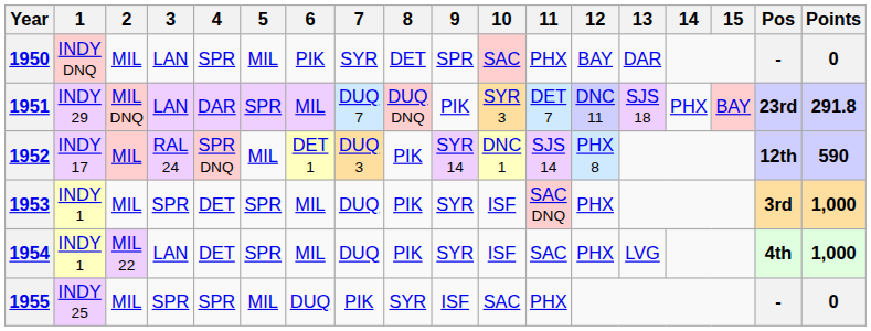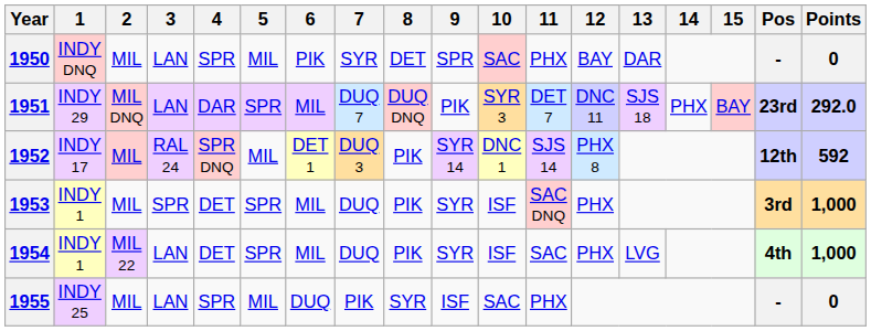 <table class="wikitable" style="text-align:center; font-size:90%">
 <tr>
 <th>Year</th>
 <th>1</th>
 <th>2</th>
 <th>3</th>
 <th>4</th>
 <th>5</th>
 <th>6</th>
 <th>7</th>
 <th>8</th>
 <th>9</th>
 <th>10</th>
 <th>11</th>
 <th>12</th>
 <th>13</th>
 <th>14</th>
 <th>15</th>
 <th>Pos</th>
 <th>Points</th>
 </tr>
 <tr>
 <th rowspan=1><a href='#'>1950</a></th>
 <td style="background:#FFCFCF;"><a href='#'>INDY</a><br><small>DNQ</small></td>
 <td><a href='#'>MIL</a></td>
 <td><a href='#'>LAN</a></td>
 <td><a href='#'>SPR</a></td>
 <td><a href='#'>MIL</a></td>
 <td><a href='#'>PIK</a></td>
 <td><a href='#'>SYR</a></td>
 <td><a href='#'>DET</a></td>
 <td><a href='#'>SPR</a></td>
 <td style="background:#FFCFCF;"><a href='#'>SAC</a><br></td>
 <td><a href='#'>PHX</a></td>
 <td><a href='#'>BAY</a></td>
 <td><a href='#'>DAR</a></td>
 <td colspan=2></td>
 <th>-</th>
 <th>0</th>
 </tr>
 <tr>
 <th rowspan=1><a href='#'>1951</a></th>
 <td style="background:#EFCFFF;"><a href='#'>INDY</a><br><small>29</small></td>
 <td style="background:#FFCFCF;"><a href='#'>MIL</a><br><small>DNQ</small></td>
 <td style="background:#EFCFFF;"><a href='#'>LAN</a><br></td>
 <td style="background:#EFCFFF;"><a href='#'>DAR</a><br></td>
 <td style="background:#EFCFFF;"><a href='#'>SPR</a><br></td>
 <td style="background:#EFCFFF;"><a href='#'>MIL</a><br></td>
 <td style="background:#CFEAFF;"><a href='#'>DUQ</a><br><small>7</small></td>
 <td style="background:#FFCFCF;"><a href='#'>DUQ</a><br><small>DNQ</small></td>
 <td><a href='#'>PIK</a></td>
 <td style="background:#FFDF9F;"><a href='#'>SYR</a><br><small>3</small></td>
 <td style="background:#CFEAFF;"><a href='#'>DET</a><br><small>7</small></td>
 <td style="background:#CFCFFF;"><a href='#'>DNC</a><br><small>11</small></td>
 <td style="background:#EFCFFF;"><a href='#'>SJS</a><br><small>18</small></td>
 <td><a href='#'>PHX</a></td>
 <td style="background:#FFCFCF;"><a href='#'>BAY</a><br></td>
 <th style="background:#CFCFFF;">23rd</th>
-<th style="background:#CFCFFF;">291.8</th>
+<th style="background:#CFCFFF;">292.0</th>
 </tr>
 <tr>
 <th rowspan=1><a href='#'>1952</a></th>
 <td style="background:#EFCFFF;"><a href='#'>INDY</a><br><small>17</small></td>
 <td style="background:#FFCFCF;"><a href='#'>MIL</a><br></td>
 <td style="background:#EFCFFF;"><a href='#'>RAL</a><br><small>24</small></td>
 <td style="background:#FFCFCF;"><a href='#'>SPR</a><br><small>DNQ</small></td>
 <td><a href='#'>MIL</a></td>
 <td style="background:#FFFFBF;"><a href='#'>DET</a><br><small>1</small></td>
 <td style="background:#FFDF9F;"><a href='#'>DUQ</a><br><small>3</small></td>
 <td><a href='#'>PIK</a></td>
 <td style="background:#EFCFFF;"><a href='#'>SYR</a><br><small>14</small></td>
 <td style="background:#FFFFBF;"><a href='#'>DNC</a><br><small>1</small></td>
 <td style="background:#EFCFFF;"><a href='#'>SJS</a><br><small>14</small></td>
 <td style="background:#CFEAFF;"><a href='#'>PHX</a><br><small>8</small></td>
 <td colspan=3></td>
 <th style="background:#CFCFFF;">12th</th>
-<th style="background:#CFCFFF;">590</th>
+<th style="background:#CFCFFF;">592</th>
 </tr>
 <tr>
 <th rowspan=1><a href='#'>1953</a></th>
 <td style="background:#FFFFBF;"><a href='#'>INDY</a><br><small>1</small></td>
 <td><a href='#'>MIL</a></td>
 <td><a href='#'>SPR</a></td>
 <td><a href='#'>DET</a></td>
 <td><a href='#'>SPR</a></td>
 <td><a href='#'>MIL</a></td>
 <td><a href='#'>DUQ</a></td>
 <td><a href='#'>PIK</a></td>
 <td><a href='#'>SYR</a></td>
 <td><a href='#'>ISF</a></td>
 <td style="background:#FFCFCF;"><a href='#'>SAC</a><br><small>DNQ</small></td>
 <td><a href='#'>PHX</a></td>
 <td colspan=3></td>
 <th style="background:#FFDF9F;">3rd</th>
 <th style="background:#FFDF9F;">1,000</th>
 </tr>
 <tr>
 <th rowspan=1><a href='#'>1954</a></th>
 <td style="background:#FFFFBF;"><a href='#'>INDY</a><br><small>1</small></td>
 <td style="background:#EFCFFF;"><a href='#'>MIL</a><br><small>22</small></td>
 <td><a href='#'>LAN</a></td>
 <td><a href='#'>DET</a></td>
 <td><a href='#'>SPR</a></td>
 <td><a href='#'>MIL</a></td>
 <td><a href='#'>DUQ</a></td>
 <td><a href='#'>PIK</a></td>
 <td><a href='#'>SYR</a></td>
 <td><a href='#'>ISF</a></td>
 <td><a href='#'>SAC</a></td>
 <td><a href='#'>PHX</a></td>
 <td><a href='#'>LVG</a></td>
 <td colspan=2></td>
 <th style="background:#DFFFDF;">4th</th>
 <th style="background:#DFFFDF;">1,000</th>
 </tr>
 <tr>
 <th rowspan=1><a href='#'>1955</a></th>
 <td style="background:#EFCFFF;"><a href='#'>INDY</a><br><small>25</small></td>
 <td><a href='#'>MIL</a></td>
-<td><a href='#'>SPR</a></td>
+<td><a href='#'>LAN</a></td>
 <td><a href='#'>SPR</a></td>
 <td><a href='#'>MIL</a></td>
 <td><a href='#'>DUQ</a></td>
 <td><a href='#'>PIK</a></td>
 <td><a href='#'>SYR</a></td>
 <td><a href='#'>ISF</a></td>
 <td><a href='#'>SAC</a></td>
 <td><a href='#'>PHX</a></td>
 <td colspan=4></td>
 <th>-</th>
 <th>0</th>
 </tr>
 </table>
